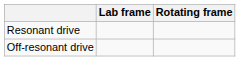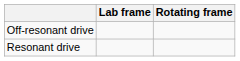 <table class="wikitable">
 <tr>
 <th></th>
 <th>Lab frame</th>
 <th>Rotating frame</th>
 </tr>
 <tr>
+<td>Off-resonant drive</td>
+<td></td>
+<td></td>
+</tr>
+<tr>
 <td>Resonant drive</td>
 <td></td>
 <td></td>
 </tr>
-<tr>
-<td>Off-resonant drive</td>
-<td></td>
-<td></td>
-</tr>
 </table>
